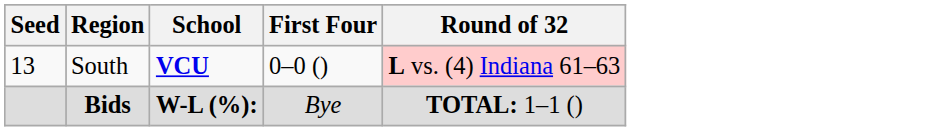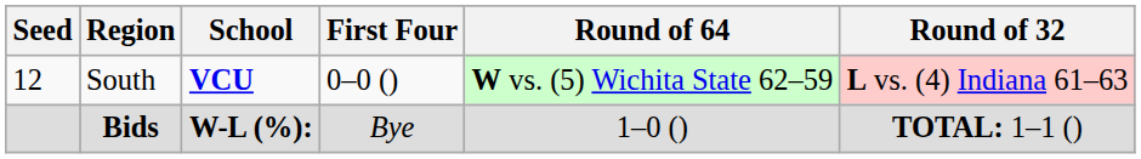 <table class="sortable wikitable" style="white-space:nowrap; font-size:90%;">
 <tr>
 <th>Seed</th>
 <th>Region</th>
 <th>School</th>
 <th>First Four</th>
+<th>Round of 64</th>
 <th>Round of 32</th>
 </tr>
 <tr>
-<td>13</td>
+<td>12</td>
 <td>South</td>
 <td><strong><a href='#'>VCU</a></strong></td>
 <td>0–0 ()</td>
+<td style="background:#cfc;"><strong>W</strong> vs. (5) <a href='#'>Wichita State</a> 62–59</td>
 <td style="background:#fcc;"><strong>L</strong> vs. (4) <a href='#'>Indiana</a> 61–63</td>
 </tr>
 <tr class="sortbottom"  style="text-align:center; background:#ddd;">
 <td></td>
 <td><strong> Bids</strong></td>
 <td><strong>W-L (%):</strong></td>
 <td><em>Bye</em></td>
+<td>1–0 ()</td>
 <td><strong>TOTAL:</strong> 1–1 ()</td>
 </tr>
 </table>
